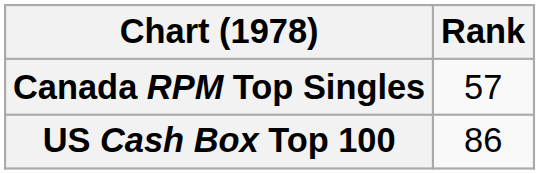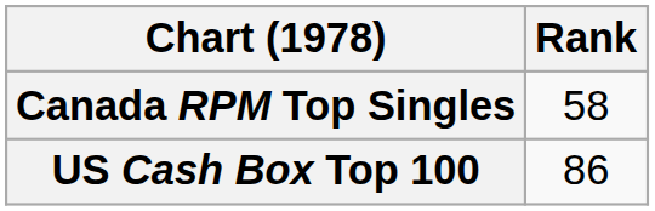 <table class="wikitable plainrowheaders">
 <tr>
 <th scope="col">Chart (1978)</th>
 <th scope="col">Rank</th>
 </tr>
 <tr>
 <th scope="row">Canada <em>RPM</em> Top Singles</th>
-<td style="text-align:center;">57</td>
+<td style="text-align:center;">58</td>
 </tr>
 <tr>
 <th scope="row">US <em>Cash Box</em> Top 100</th>
 <td style="text-align:center;">86</td>
 </tr>
 </table>
